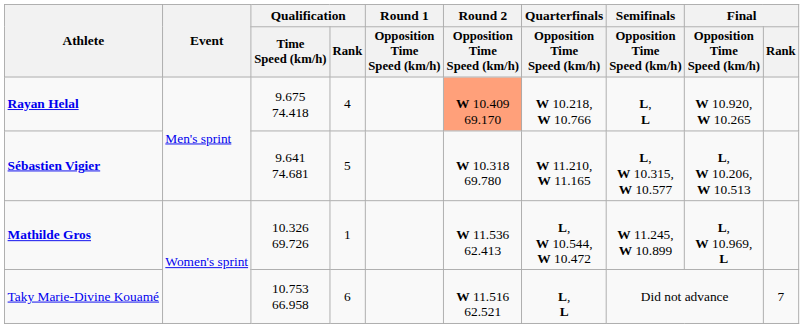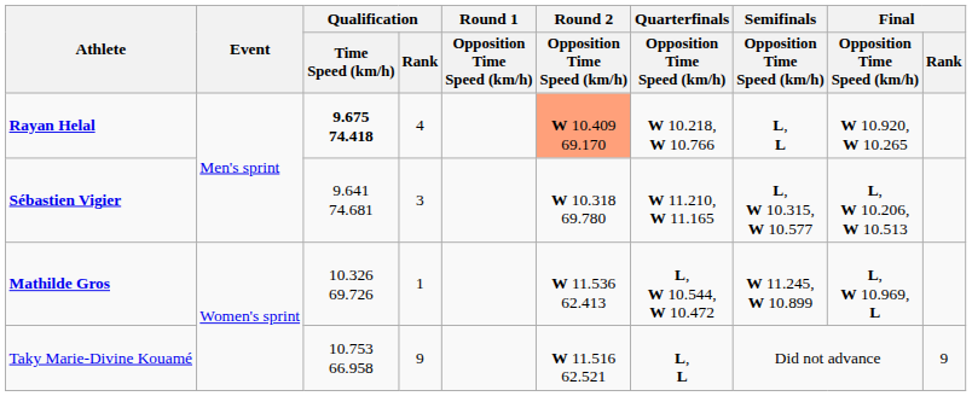 <table class="wikitable" style="font-size:90%">
 <tr>
 <th rowspan=2>Athlete</th>
 <th rowspan=2>Event</th>
 <th colspan=2>Qualification</th>
 <th>Round 1</th>
 <th>Round 2</th>
 <th>Quarterfinals</th>
 <th>Semifinals</th>
 <th colspan=2>Final</th>
 </tr>
 <tr style="font-size:95%">
 <th>Time<br>Speed (km/h)</th>
 <th>Rank</th>
 <th>Opposition<br>Time<br>Speed (km/h)</th>
 <th>Opposition<br>Time<br>Speed (km/h)</th>
 <th>Opposition<br>Time<br>Speed (km/h)</th>
 <th>Opposition<br>Time<br>Speed (km/h)</th>
 <th>Opposition<br>Time<br>Speed (km/h)</th>
 <th>Rank</th>
 </tr>
 <tr align=center>
 <td align=left><strong><a href='#'>Rayan Helal</a></strong></td>
 <td align=left rowspan=2><a href='#'>Men's sprint</a></td>
-<td>9.675<br>74.418</td>
+<td><strong>9.675<br>74.418</strong></td>
 <td>4</td>
 <td></td>
 <td style="background: lightsalmon;"><br><strong>W</strong> 10.409<br>69.170</td>
 <td><br><strong>W</strong> 10.218,<br><strong>W</strong> 10.766</td>
 <td><br><strong>L</strong>,<br><strong>L</strong></td>
 <td><br><strong>W</strong> 10.920,<br><strong>W</strong> 10.265</td>
 <td></td>
 </tr>
 <tr align=center>
 <td align=left><strong><a href='#'>Sébastien Vigier</a></strong></td>
 <td>9.641<br>74.681</td>
-<td>5</td>
+<td>3</td>
 <td></td>
 <td><br><strong>W</strong> 10.318<br>69.780</td>
 <td><br><strong>W</strong> 11.210,<br><strong>W</strong> 11.165</td>
 <td><br><strong>L</strong>,<br><strong>W</strong> 10.315,<br><strong>W</strong> 10.577</td>
 <td><br><strong>L</strong>,<br><strong>W</strong> 10.206,<br><strong>W</strong> 10.513</td>
 <td></td>
 </tr>
 <tr align=center>
 <td align=left><strong><a href='#'>Mathilde Gros</a></strong></td>
 <td align=left rowspan=2><a href='#'>Women's sprint</a></td>
 <td>10.326<br>69.726</td>
 <td>1</td>
 <td></td>
 <td><br><strong>W</strong> 11.536<br>62.413</td>
 <td><br><strong>L</strong>,<br><strong>W</strong> 10.544,<br><strong>W</strong> 10.472</td>
 <td><br><strong>W</strong> 11.245,<br><strong>W</strong> 10.899</td>
 <td><br><strong>L</strong>,<br><strong>W</strong> 10.969,<br><strong>L</strong></td>
 <td></td>
 </tr>
 <tr align=center>
 <td align=left><a href='#'>Taky Marie-Divine Kouamé</a></td>
 <td>10.753<br>66.958</td>
-<td>6</td>
+<td>9</td>
 <td></td>
 <td><br><strong>W</strong> 11.516<br>62.521</td>
 <td><br><strong>L</strong>,<br><strong>L</strong></td>
 <td colspan=2>Did not advance</td>
-<td>7</td>
+<td>9</td>
 </tr>
 </table>
